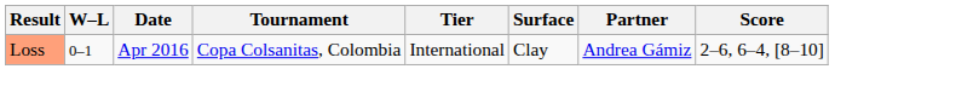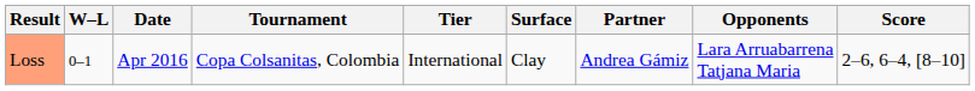 <table class="sortable wikitable">
 <tr>
 <th>Result</th>
 <th class="unsortable">W–L</th>
 <th>Date</th>
 <th>Tournament</th>
 <th>Tier</th>
 <th>Surface</th>
 <th>Partner</th>
+<th>Opponents</th>
 <th class="unsortable">Score</th>
 </tr>
 <tr>
 <td style="background:#ffa07a;">Loss</td>
 <td><small>0–1</small></td>
 <td><a href='#'>Apr 2016</a></td>
 <td><a href='#'>Copa Colsanitas</a>, Colombia</td>
 <td>International</td>
 <td>Clay</td>
 <td> <a href='#'>Andrea Gámiz</a></td>
+<td> <a href='#'>Lara Arruabarrena</a> <br>  <a href='#'>Tatjana Maria</a></td>
 <td>2–6, 6–4, [8–10]</td>
 </tr>
 </table>
